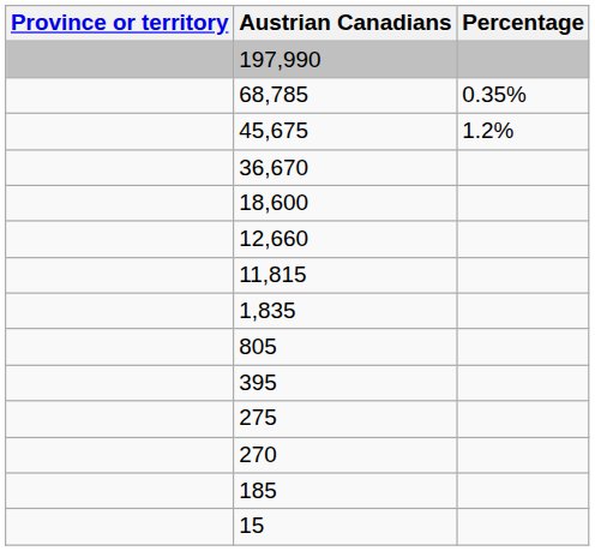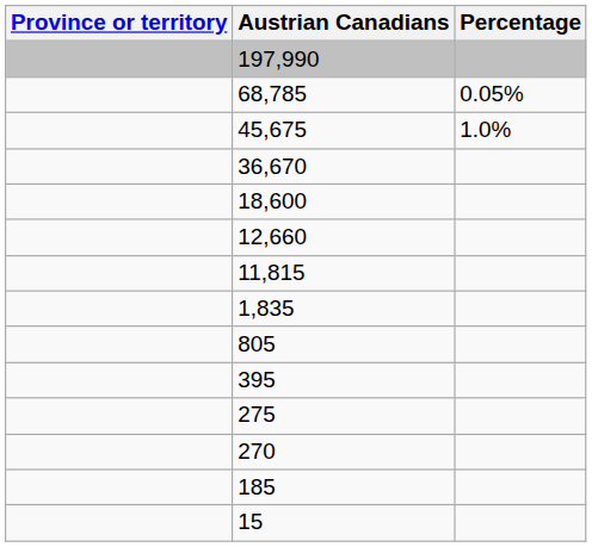 <table class="wikitable sortable">
 <tr>
 <th><a href='#'>Province or territory</a></th>
 <th>Austrian Canadians</th>
 <th>Percentage</th>
 </tr>
 <tr>
 <td style="background:silver"></td>
 <td style="background:silver">197,990</td>
 <td style="background:silver"></td>
 </tr>
 <tr>
 <td></td>
 <td>68,785</td>
-<td>0.35%</td>
+<td>0.05%</td>
 </tr>
 <tr>
 <td></td>
 <td>45,675</td>
-<td>1.2%</td>
+<td>1.0%</td>
 </tr>
 <tr>
 <td></td>
 <td>36,670</td>
 <td></td>
 </tr>
 <tr>
 <td></td>
 <td>18,600</td>
 <td></td>
 </tr>
 <tr>
 <td></td>
 <td>12,660</td>
 <td></td>
 </tr>
 <tr>
 <td></td>
 <td>11,815</td>
 <td></td>
 </tr>
 <tr>
 <td></td>
 <td>1,835</td>
 <td></td>
 </tr>
 <tr>
 <td></td>
 <td>805</td>
 <td></td>
 </tr>
 <tr>
 <td></td>
 <td>395</td>
 <td></td>
 </tr>
 <tr>
 <td></td>
 <td>275</td>
 <td></td>
 </tr>
 <tr>
 <td></td>
 <td>270</td>
 <td></td>
 </tr>
 <tr>
 <td></td>
 <td>185</td>
 <td></td>
 </tr>
 <tr>
 <td></td>
 <td>15</td>
 <td></td>
 </tr>
 </table>
